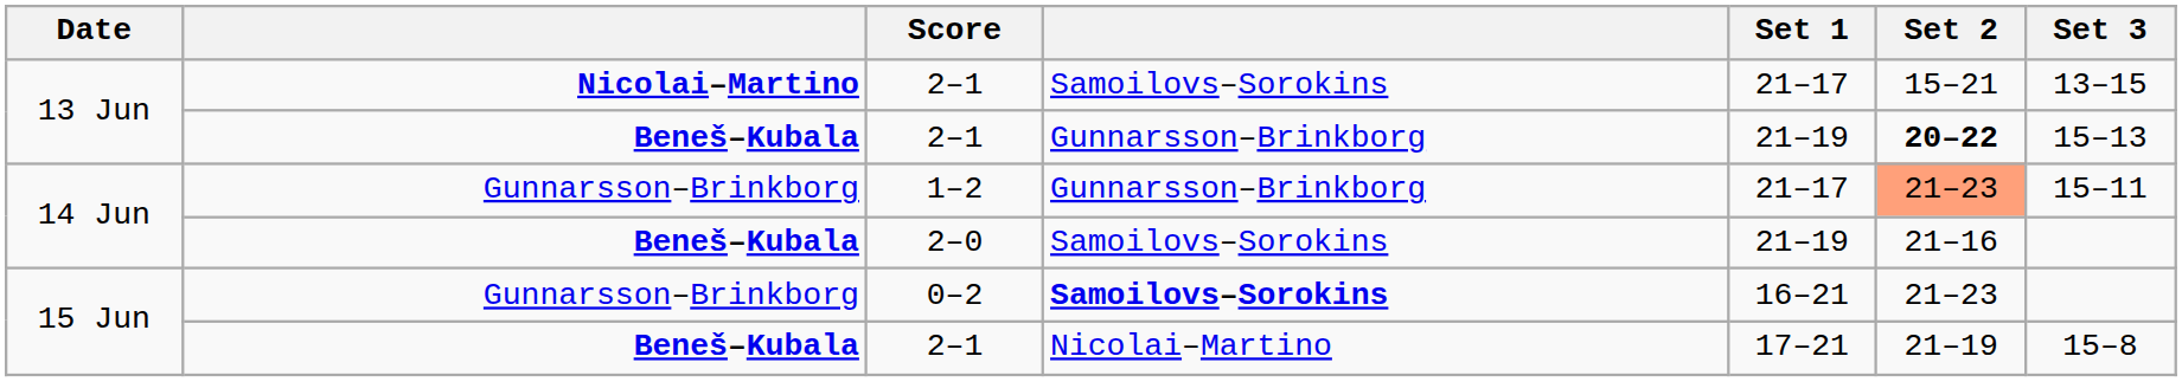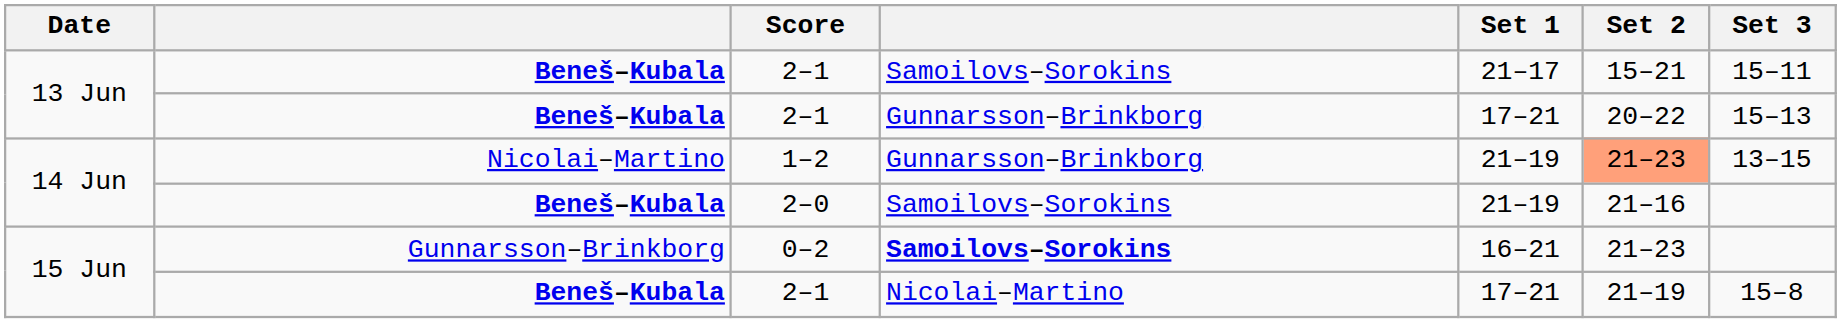 <table class="wikitable" style="text-align: center; font-size:90% ">
 <tr>
 <th width="60">Date</th>
 <th align="right" width="250"></th>
 <th width="60">Score</th>
 <th align="left" width="250"></th>
 <th width="50">Set 1</th>
 <th width="50">Set 2</th>
 <th width="50">Set 3</th>
 </tr>
 <tr>
 <td rowspan=2>13 Jun</td>
-<td align=right><strong><a href='#'>Nicolai</a>–<a href='#'>Martino</a> </strong></td>
+<td align=right><strong><a href='#'>Beneš</a>–<a href='#'>Kubala</a> </strong></td>
 <td align=center>2–1</td>
 <td align=left> <a href='#'>Samoilovs</a>–<a href='#'>Sorokins</a></td>
 <td>21–17</td>
 <td>15–21</td>
-<td>13–15</td>
+<td>15–11</td>
 </tr>
 <tr>
 <td align=right><strong><a href='#'>Beneš</a>–<a href='#'>Kubala</a> </strong></td>
 <td align=center>2–1</td>
 <td align=left> <a href='#'>Gunnarsson</a>–<a href='#'>Brinkborg</a></td>
-<td>21–19</td>
-<td><strong>20–22</strong></td>
+<td>17–21</td>
+<td>20–22</td>
 <td>15–13</td>
 </tr>
 <tr>
 <td rowspan=2>14 Jun</td>
-<td align=right><a href='#'>Gunnarsson</a>–<a href='#'>Brinkborg</a> </td>
+<td align=right><a href='#'>Nicolai</a>–<a href='#'>Martino</a> </td>
 <td align=center>1–2</td>
 <td align=left> <a href='#'>Gunnarsson</a>–<a href='#'>Brinkborg</a></td>
-<td>21–17</td>
+<td>21–19</td>
 <td style="background: lightsalmon;">21–23</td>
-<td>15–11</td>
+<td>13–15</td>
 </tr>
 <tr>
 <td align=right><strong><a href='#'>Beneš</a>–<a href='#'>Kubala</a> </strong></td>
 <td align=center>2–0</td>
 <td align=left> <a href='#'>Samoilovs</a>–<a href='#'>Sorokins</a></td>
 <td>21–19</td>
 <td>21–16</td>
 <td></td>
 </tr>
 <tr>
 <td rowspan=2>15 Jun</td>
 <td align=right><a href='#'>Gunnarsson</a>–<a href='#'>Brinkborg</a> </td>
 <td align=center>0–2</td>
 <td align=left> <strong><a href='#'>Samoilovs</a>–<a href='#'>Sorokins</a></strong></td>
 <td>16–21</td>
 <td>21–23</td>
 <td></td>
 </tr>
 <tr>
 <td align=right><strong><a href='#'>Beneš</a>–<a href='#'>Kubala</a> </strong></td>
 <td align=center>2–1</td>
 <td align=left> <a href='#'>Nicolai</a>–<a href='#'>Martino</a></td>
 <td>17–21</td>
 <td>21–19</td>
 <td>15–8</td>
 </tr>
 </table>
